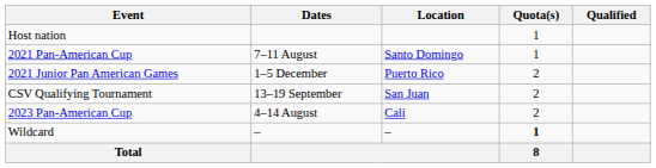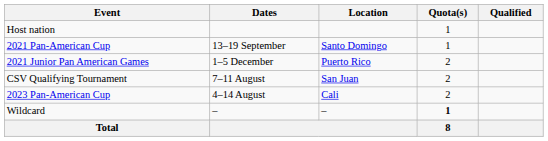 <table class="wikitable" width=830>
 <tr>
 <th>Event</th>
 <th>Dates</th>
 <th>Location</th>
 <th>Quota(s)</th>
 <th>Qualified</th>
 </tr>
 <tr>
 <td>Host nation</td>
 <td></td>
 <td></td>
 <td align=center>1</td>
 <td></td>
 </tr>
 <tr>
 <td><a href='#'>2021 Pan-American Cup</a></td>
-<td>7–11 August</td>
+<td>13–19 September</td>
 <td> <a href='#'>Santo Domingo</a></td>
 <td align=center>1</td>
 <td></td>
 </tr>
 <tr>
 <td><a href='#'>2021 Junior Pan American Games</a></td>
 <td>1–5 December</td>
 <td> <a href='#'>Puerto Rico</a></td>
 <td align=center>2</td>
 <td><br></td>
 </tr>
 <tr>
 <td>CSV Qualifying Tournament </td>
-<td>13–19 September</td>
+<td>7–11 August</td>
 <td> <a href='#'>San Juan</a></td>
 <td align=center>2</td>
 <td><br></td>
 </tr>
 <tr>
 <td><a href='#'>2023 Pan-American Cup</a></td>
 <td>4–14 August</td>
 <td> <a href='#'>Cali</a></td>
 <td align=center>2</td>
 <td><s></s><br></td>
 </tr>
 <tr>
 <td>Wildcard</td>
 <td>–</td>
 <td>–</td>
 <td align=center><strong>1</strong></td>
 <td></td>
 </tr>
 <tr>
 <th>Total</th>
 <th colspan="2"></th>
 <th>8</th>
 <th></th>
 </tr>
 </table>
